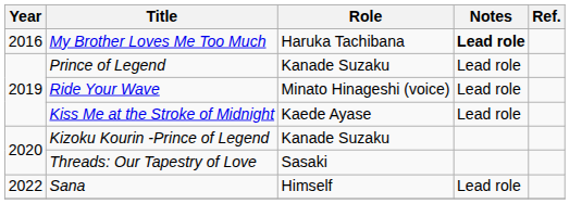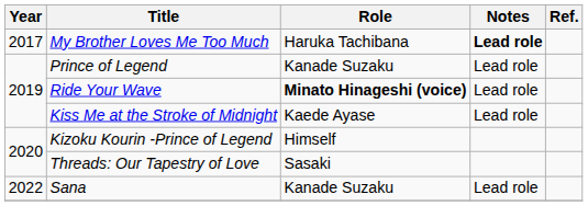 <table class="wikitable">
 <tr>
 <th>Year</th>
 <th>Title</th>
 <th>Role</th>
 <th>Notes</th>
 <th>Ref.</th>
 </tr>
 <tr>
-<td>2016</td>
+<td>2017</td>
 <td><em><a href='#'>My Brother Loves Me Too Much</a></em></td>
 <td>Haruka Tachibana</td>
 <td><strong>Lead role</strong></td>
 <td></td>
 </tr>
 <tr>
 <td rowspan=3>2019</td>
 <td><em>Prince of Legend</em></td>
 <td>Kanade Suzaku</td>
 <td>Lead role</td>
 <td></td>
 </tr>
 <tr>
 <td><em><a href='#'>Ride Your Wave</a></em></td>
-<td>Minato Hinageshi (voice)</td>
+<td><strong>Minato Hinageshi (voice)</strong></td>
 <td>Lead role</td>
 <td></td>
 </tr>
 <tr>
 <td><em><a href='#'>Kiss Me at the Stroke of Midnight</a></em></td>
 <td>Kaede Ayase</td>
 <td>Lead role</td>
 <td></td>
 </tr>
 <tr>
 <td rowspan=2>2020</td>
 <td><em>Kizoku Kourin -Prince of Legend</em></td>
-<td>Kanade Suzaku</td>
+<td>Himself</td>
 <td></td>
 <td></td>
 </tr>
 <tr>
 <td><em>Threads: Our Tapestry of Love</em></td>
 <td>Sasaki</td>
 <td></td>
 <td></td>
 </tr>
 <tr>
 <td>2022</td>
 <td><em>Sana</em></td>
-<td>Himself</td>
+<td>Kanade Suzaku</td>
 <td>Lead role</td>
 <td></td>
 </tr>
 <tr>
 </tr>
 </table>
